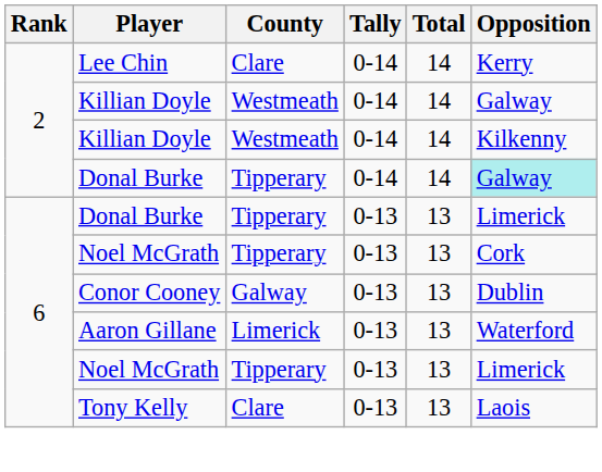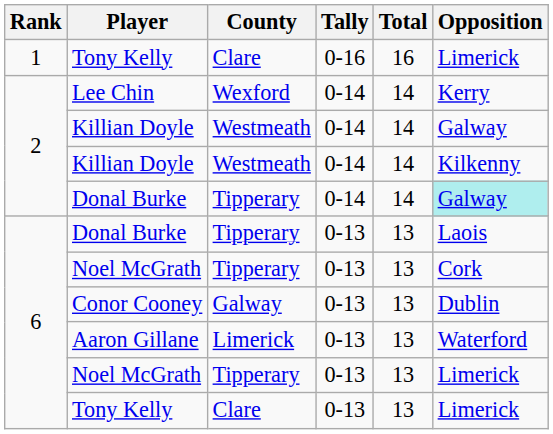 <table class="wikitable">
 <tr>
 <th>Rank</th>
 <th>Player</th>
 <th>County</th>
 <th>Tally</th>
 <th>Total</th>
 <th>Opposition</th>
 </tr>
 <tr>
+<td rowspan="1" style="text-align:center;">1</td>
+<td><a href='#'>Tony Kelly</a></td>
+<td> <a href='#'>Clare</a></td>
+<td align=center>0-16</td>
+<td align=center>16</td>
+<td> <a href='#'>Limerick</a></td>
+</tr>
+<tr>
 <td rowspan="4" style="text-align:center;">2</td>
 <td><a href='#'>Lee Chin</a></td>
-<td> <a href='#'>Clare</a></td>
+<td> <a href='#'>Wexford</a></td>
 <td align=center>0-14</td>
 <td align=center>14</td>
 <td> <a href='#'>Kerry</a></td>
 </tr>
 <tr>
 <td><a href='#'>Killian Doyle</a></td>
 <td> <a href='#'>Westmeath</a></td>
 <td align=center>0-14</td>
 <td align=center>14</td>
 <td> <a href='#'>Galway</a></td>
 </tr>
 <tr>
 <td><a href='#'>Killian Doyle</a></td>
 <td> <a href='#'>Westmeath</a></td>
 <td align=center>0-14</td>
 <td align=center>14</td>
 <td> <a href='#'>Kilkenny</a></td>
 </tr>
 <tr>
 <td><a href='#'>Donal Burke</a></td>
 <td> <a href='#'>Tipperary</a></td>
 <td align=center>0-14</td>
 <td align=center>14</td>
 <td style="background: paleturquoise;"> <a href='#'>Galway</a></td>
 </tr>
 <tr>
 <td rowspan="6" style="text-align:center;">6</td>
 <td><a href='#'>Donal Burke</a></td>
 <td> <a href='#'>Tipperary</a></td>
 <td align="center">0-13</td>
 <td align="center">13</td>
-<td> <a href='#'>Limerick</a></td>
+<td> <a href='#'>Laois</a></td>
 </tr>
 <tr>
 <td><a href='#'>Noel McGrath</a></td>
 <td> <a href='#'>Tipperary</a></td>
 <td align=center>0-13</td>
 <td align=center>13</td>
 <td> <a href='#'>Cork</a></td>
 </tr>
 <tr>
 <td><a href='#'>Conor Cooney</a></td>
 <td> <a href='#'>Galway</a></td>
 <td align=center>0-13</td>
 <td align=center>13</td>
 <td> <a href='#'>Dublin</a></td>
 </tr>
 <tr>
 <td><a href='#'>Aaron Gillane</a></td>
 <td> <a href='#'>Limerick</a></td>
 <td align=center>0-13</td>
 <td align=center>13</td>
 <td> <a href='#'>Waterford</a></td>
 </tr>
 <tr>
 <td><a href='#'>Noel McGrath</a></td>
 <td> <a href='#'>Tipperary</a></td>
 <td align=center>0-13</td>
 <td align=center>13</td>
 <td> <a href='#'>Limerick</a></td>
 </tr>
 <tr>
 <td><a href='#'>Tony Kelly</a></td>
 <td> <a href='#'>Clare</a></td>
 <td align=center>0-13</td>
 <td align=center>13</td>
-<td> <a href='#'>Laois</a></td>
+<td> <a href='#'>Limerick</a></td>
 </tr>
 </table>
